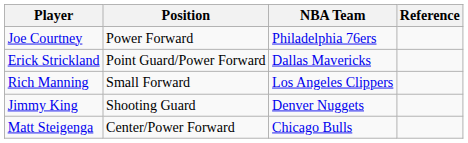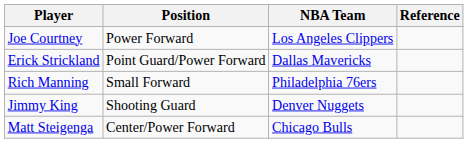 <table class="wikitable">
 <tr>
 <th>Player</th>
 <th>Position</th>
 <th>NBA Team</th>
 <th>Reference</th>
 </tr>
 <tr>
 <td><a href='#'>Joe Courtney</a></td>
 <td>Power Forward</td>
-<td><a href='#'>Philadelphia 76ers</a></td>
+<td><a href='#'>Los Angeles Clippers</a></td>
 <td></td>
 </tr>
 <tr>
 <td><a href='#'>Erick Strickland</a></td>
 <td>Point Guard/Power Forward</td>
 <td><a href='#'>Dallas Mavericks</a></td>
 <td></td>
 </tr>
 <tr>
 <td><a href='#'>Rich Manning</a></td>
 <td>Small Forward</td>
-<td><a href='#'>Los Angeles Clippers</a></td>
+<td><a href='#'>Philadelphia 76ers</a></td>
 <td></td>
 </tr>
 <tr>
 <td><a href='#'>Jimmy King</a></td>
 <td>Shooting Guard</td>
 <td><a href='#'>Denver Nuggets</a></td>
 <td></td>
 </tr>
 <tr>
 <td><a href='#'>Matt Steigenga</a></td>
 <td>Center/Power Forward</td>
 <td><a href='#'>Chicago Bulls</a></td>
 <td></td>
 </tr>
 </table>
